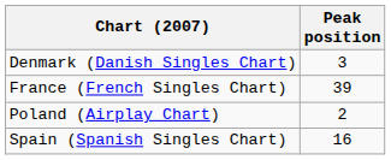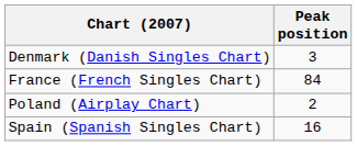 <table class="wikitable sortable">
 <tr>
 <th align="center">Chart (2007)</th>
 <th align="center">Peak<br>position</th>
 </tr>
 <tr>
 <td align="left">Denmark (<a href='#'>Danish Singles Chart</a>)</td>
 <td align="center">3</td>
 </tr>
 <tr>
 <td align="left">France (<a href='#'>French</a> Singles Chart)</td>
-<td align="center">39</td>
+<td align="center">84</td>
 </tr>
 <tr>
 <td>Poland (<a href='#'>Airplay Chart</a>)</td>
 <td style="text-align:center;">2</td>
 </tr>
 <tr>
 <td align="left">Spain (<a href='#'>Spanish</a> Singles Chart)</td>
 <td align="center">16</td>
 </tr>
 </table>
